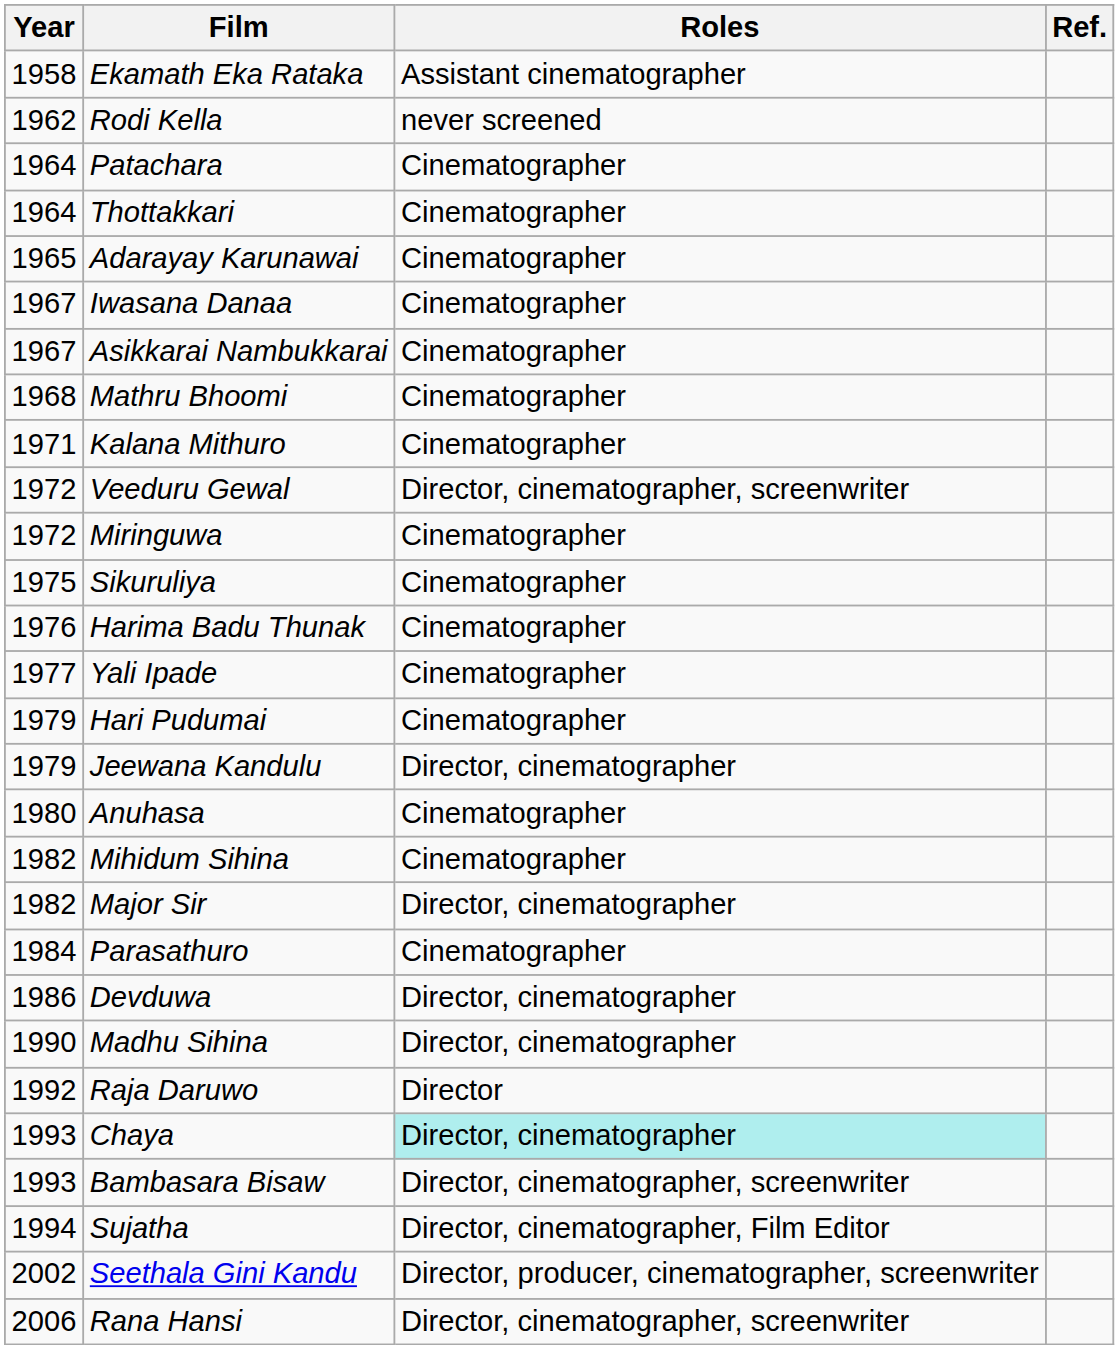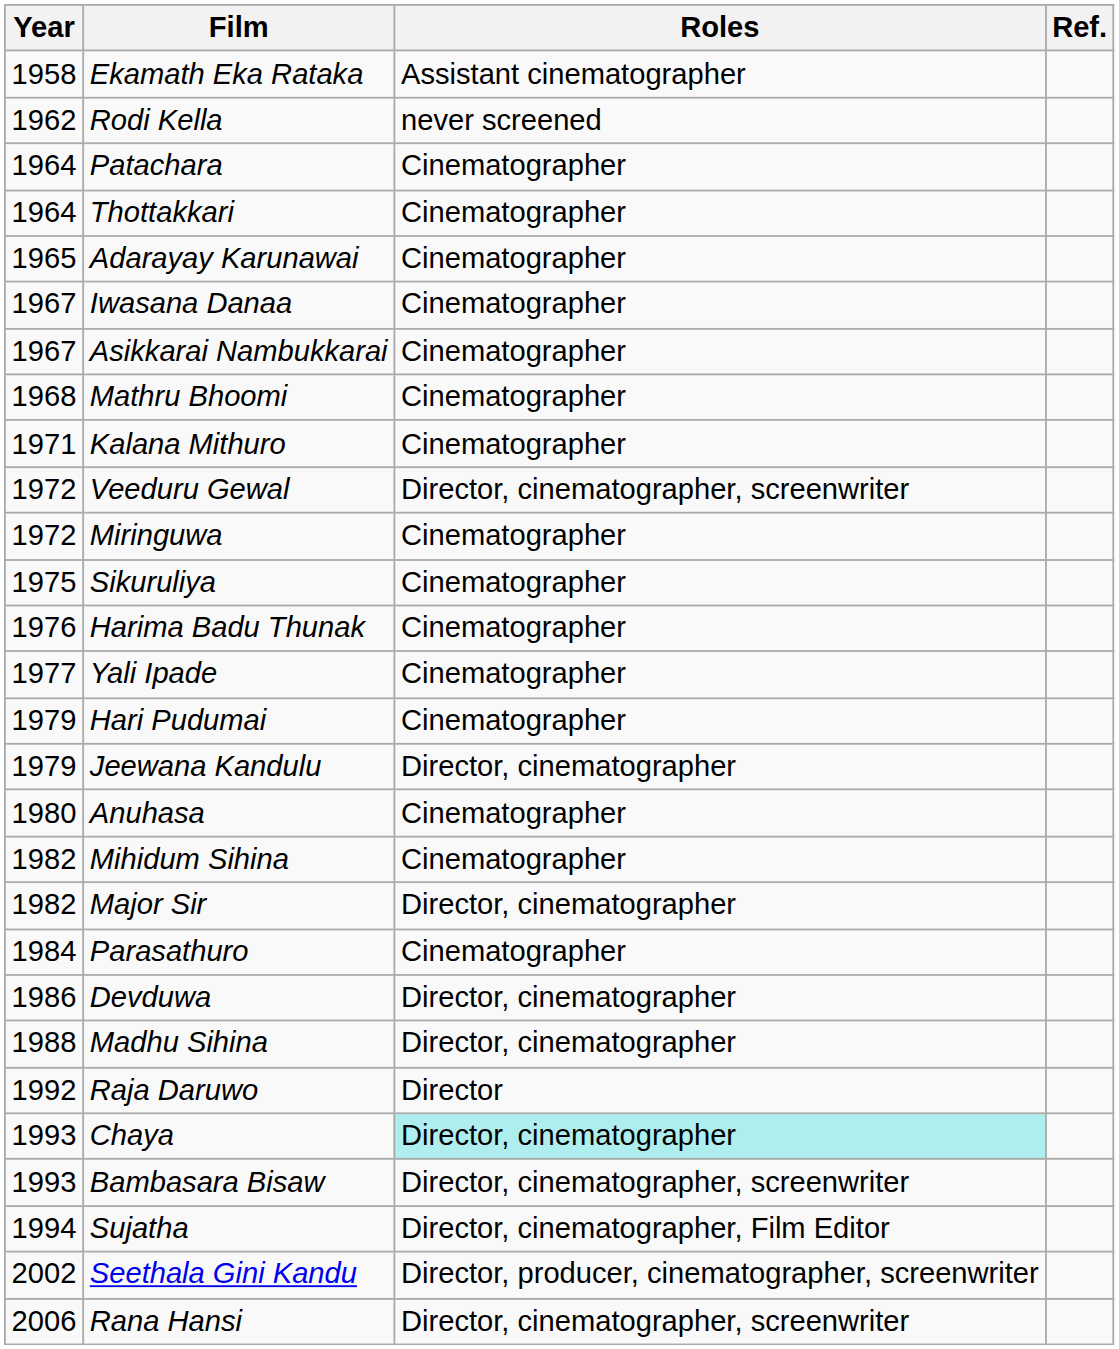 <table class="wikitable">
 <tr>
 <th>Year</th>
 <th>Film</th>
 <th>Roles</th>
 <th>Ref.</th>
 </tr>
 <tr>
 <td>1958</td>
 <td><em>Ekamath Eka Rataka</em></td>
 <td>Assistant cinematographer</td>
 <td></td>
 </tr>
 <tr>
 <td>1962</td>
 <td><em>Rodi Kella</em></td>
 <td>never screened</td>
 <td></td>
 </tr>
 <tr>
 <td>1964</td>
 <td><em>Patachara</em></td>
 <td>Cinematographer</td>
 <td></td>
 </tr>
 <tr>
 <td>1964</td>
 <td><em>Thottakkari</em></td>
 <td>Cinematographer</td>
 <td></td>
 </tr>
 <tr>
 <td>1965</td>
 <td><em>Adarayay Karunawai</em></td>
 <td>Cinematographer</td>
 <td></td>
 </tr>
 <tr>
 <td>1967</td>
 <td><em>Iwasana Danaa</em></td>
 <td>Cinematographer</td>
 <td></td>
 </tr>
 <tr>
 <td>1967</td>
 <td><em>Asikkarai Nambukkarai</em></td>
 <td>Cinematographer</td>
 <td></td>
 </tr>
 <tr>
 <td>1968</td>
 <td><em>Mathru Bhoomi</em></td>
 <td>Cinematographer</td>
 <td></td>
 </tr>
 <tr>
 <td>1971</td>
 <td><em>Kalana Mithuro</em></td>
 <td>Cinematographer</td>
 <td></td>
 </tr>
 <tr>
 <td>1972</td>
 <td><em>Veeduru Gewal</em></td>
 <td>Director, cinematographer, screenwriter</td>
 <td></td>
 </tr>
 <tr>
 <td>1972</td>
 <td><em>Miringuwa</em></td>
 <td>Cinematographer</td>
 <td></td>
 </tr>
 <tr>
 <td>1975</td>
 <td><em>Sikuruliya</em></td>
 <td>Cinematographer</td>
 <td></td>
 </tr>
 <tr>
 <td>1976</td>
 <td><em>Harima Badu Thunak</em></td>
 <td>Cinematographer</td>
 <td></td>
 </tr>
 <tr>
 <td>1977</td>
 <td><em>Yali Ipade</em></td>
 <td>Cinematographer</td>
 <td></td>
 </tr>
 <tr>
 <td>1979</td>
 <td><em>Hari Pudumai</em></td>
 <td>Cinematographer</td>
 <td></td>
 </tr>
 <tr>
 <td>1979</td>
 <td><em>Jeewana Kandulu</em></td>
 <td>Director, cinematographer</td>
 <td></td>
 </tr>
 <tr>
 <td>1980</td>
 <td><em>Anuhasa</em></td>
 <td>Cinematographer</td>
 <td></td>
 </tr>
 <tr>
 <td>1982</td>
 <td><em>Mihidum Sihina</em></td>
 <td>Cinematographer</td>
 <td></td>
 </tr>
 <tr>
 <td>1982</td>
 <td><em>Major Sir</em></td>
 <td>Director, cinematographer</td>
 <td></td>
 </tr>
 <tr>
 <td>1984</td>
 <td><em>Parasathuro</em></td>
 <td>Cinematographer</td>
 <td></td>
 </tr>
 <tr>
 <td>1986</td>
 <td><em>Devduwa</em></td>
 <td>Director, cinematographer</td>
 <td></td>
 </tr>
 <tr>
-<td>1990</td>
+<td>1988</td>
 <td><em>Madhu Sihina</em></td>
 <td>Director, cinematographer</td>
 <td></td>
 </tr>
 <tr>
 <td>1992</td>
 <td><em>Raja Daruwo</em></td>
 <td>Director</td>
 <td></td>
 </tr>
 <tr>
 <td>1993</td>
 <td><em>Chaya</em></td>
 <td style="background: paleturquoise;">Director, cinematographer</td>
 <td></td>
 </tr>
 <tr>
 <td>1993</td>
 <td><em>Bambasara Bisaw</em></td>
 <td>Director, cinematographer, screenwriter</td>
 <td></td>
 </tr>
 <tr>
 <td>1994</td>
 <td><em>Sujatha</em></td>
 <td>Director, cinematographer, Film Editor</td>
 <td></td>
 </tr>
 <tr>
 <td>2002</td>
 <td><em><a href='#'>Seethala Gini Kandu</a></em></td>
 <td>Director, producer, cinematographer, screenwriter</td>
 <td></td>
 </tr>
 <tr>
 <td>2006</td>
 <td><em>Rana Hansi</em></td>
 <td>Director, cinematographer, screenwriter</td>
 <td></td>
 </tr>
 </table>
